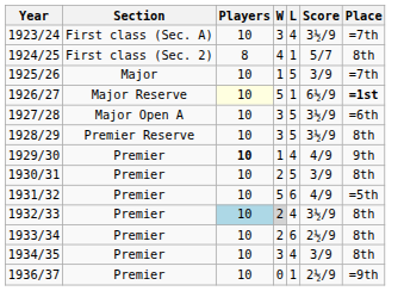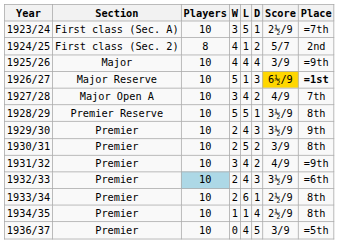 <table class="wikitable mw-sortable" style="text-align: center;">
 <tr>
 <th>Year</th>
 <th>Section</th>
 <th>Players</th>
 <th>W</th>
 <th>L</th>
+<th>D</th>
 <th>Score</th>
 <th>Place</th>
 </tr>
 <tr>
 <td>1923/24</td>
 <td>First class (Sec. A)</td>
 <td>10</td>
 <td>3</td>
-<td>4</td>
-<td>3½/9</td>
+<td>5</td>
+<td>1</td>
+<td>2½/9</td>
 <td>=7th</td>
 </tr>
 <tr>
 <td>1924/25</td>
 <td>First class (Sec. 2)</td>
 <td>8</td>
 <td>4</td>
 <td>1</td>
+<td>2</td>
 <td>5/7</td>
-<td>8th</td>
+<td>2nd</td>
 </tr>
 <tr>
 <td>1925/26</td>
 <td>Major</td>
 <td>10</td>
-<td>1</td>
-<td>5</td>
+<td>4</td>
+<td>4</td>
+<td>4</td>
 <td>3/9</td>
-<td>=7th</td>
+<td>=9th</td>
 </tr>
 <tr>
 <td>1926/27</td>
 <td>Major Reserve</td>
-<td style="background: lightyellow;">10</td>
+<td>10</td>
 <td>5</td>
 <td>1</td>
-<td>6½/9</td>
+<td>3</td>
+<td style="background: gold;">6½/9</td>
 <td><strong>=1st</strong></td>
 </tr>
 <tr>
 <td>1927/28</td>
 <td>Major Open A</td>
 <td>10</td>
 <td>3</td>
-<td>5</td>
-<td>3½/9</td>
-<td>=6th</td>
+<td>4</td>
+<td>2</td>
+<td>4/9</td>
+<td>7th</td>
 </tr>
 <tr>
 <td>1928/29</td>
 <td>Premier Reserve</td>
 <td>10</td>
-<td>3</td>
 <td>5</td>
+<td>5</td>
+<td>1</td>
 <td>3½/9</td>
 <td>8th</td>
 </tr>
 <tr>
 <td>1929/30</td>
 <td>Premier</td>
-<td><strong>10</strong></td>
-<td>1</td>
+<td>10</td>
+<td>2</td>
 <td>4</td>
-<td>4/9</td>
+<td>3</td>
+<td>3½/9</td>
 <td>9th</td>
 </tr>
 <tr>
 <td>1930/31</td>
 <td>Premier</td>
 <td>10</td>
 <td>2</td>
 <td>5</td>
+<td>2</td>
 <td>3/9</td>
 <td>8th</td>
 </tr>
 <tr>
 <td>1931/32</td>
 <td>Premier</td>
 <td>10</td>
-<td>5</td>
-<td>6</td>
+<td>3</td>
+<td>4</td>
+<td>2</td>
 <td>4/9</td>
-<td>=5th</td>
+<td>=9th</td>
 </tr>
 <tr>
 <td>1932/33</td>
 <td>Premier</td>
 <td style="background: lightblue;">10</td>
-<td style="background: lightgrey;">2</td>
+<td>2</td>
 <td>4</td>
+<td>3</td>
 <td>3½/9</td>
-<td>8th</td>
+<td>=6th</td>
 </tr>
 <tr>
 <td>1933/34</td>
 <td>Premier</td>
 <td>10</td>
 <td>2</td>
 <td>6</td>
+<td>1</td>
 <td>2½/9</td>
 <td>8th</td>
 </tr>
 <tr>
 <td>1934/35</td>
 <td>Premier</td>
 <td>10</td>
-<td>3</td>
+<td>1</td>
+<td>1</td>
 <td>4</td>
-<td>3/9</td>
+<td>2½/9</td>
 <td>8th</td>
 </tr>
 <tr>
 <td>1936/37</td>
 <td>Premier</td>
 <td>10</td>
 <td>0</td>
-<td>1</td>
-<td>2½/9</td>
-<td>=9th</td>
+<td>4</td>
+<td>5</td>
+<td>3/9</td>
+<td>=5th</td>
 </tr>
 </table>
